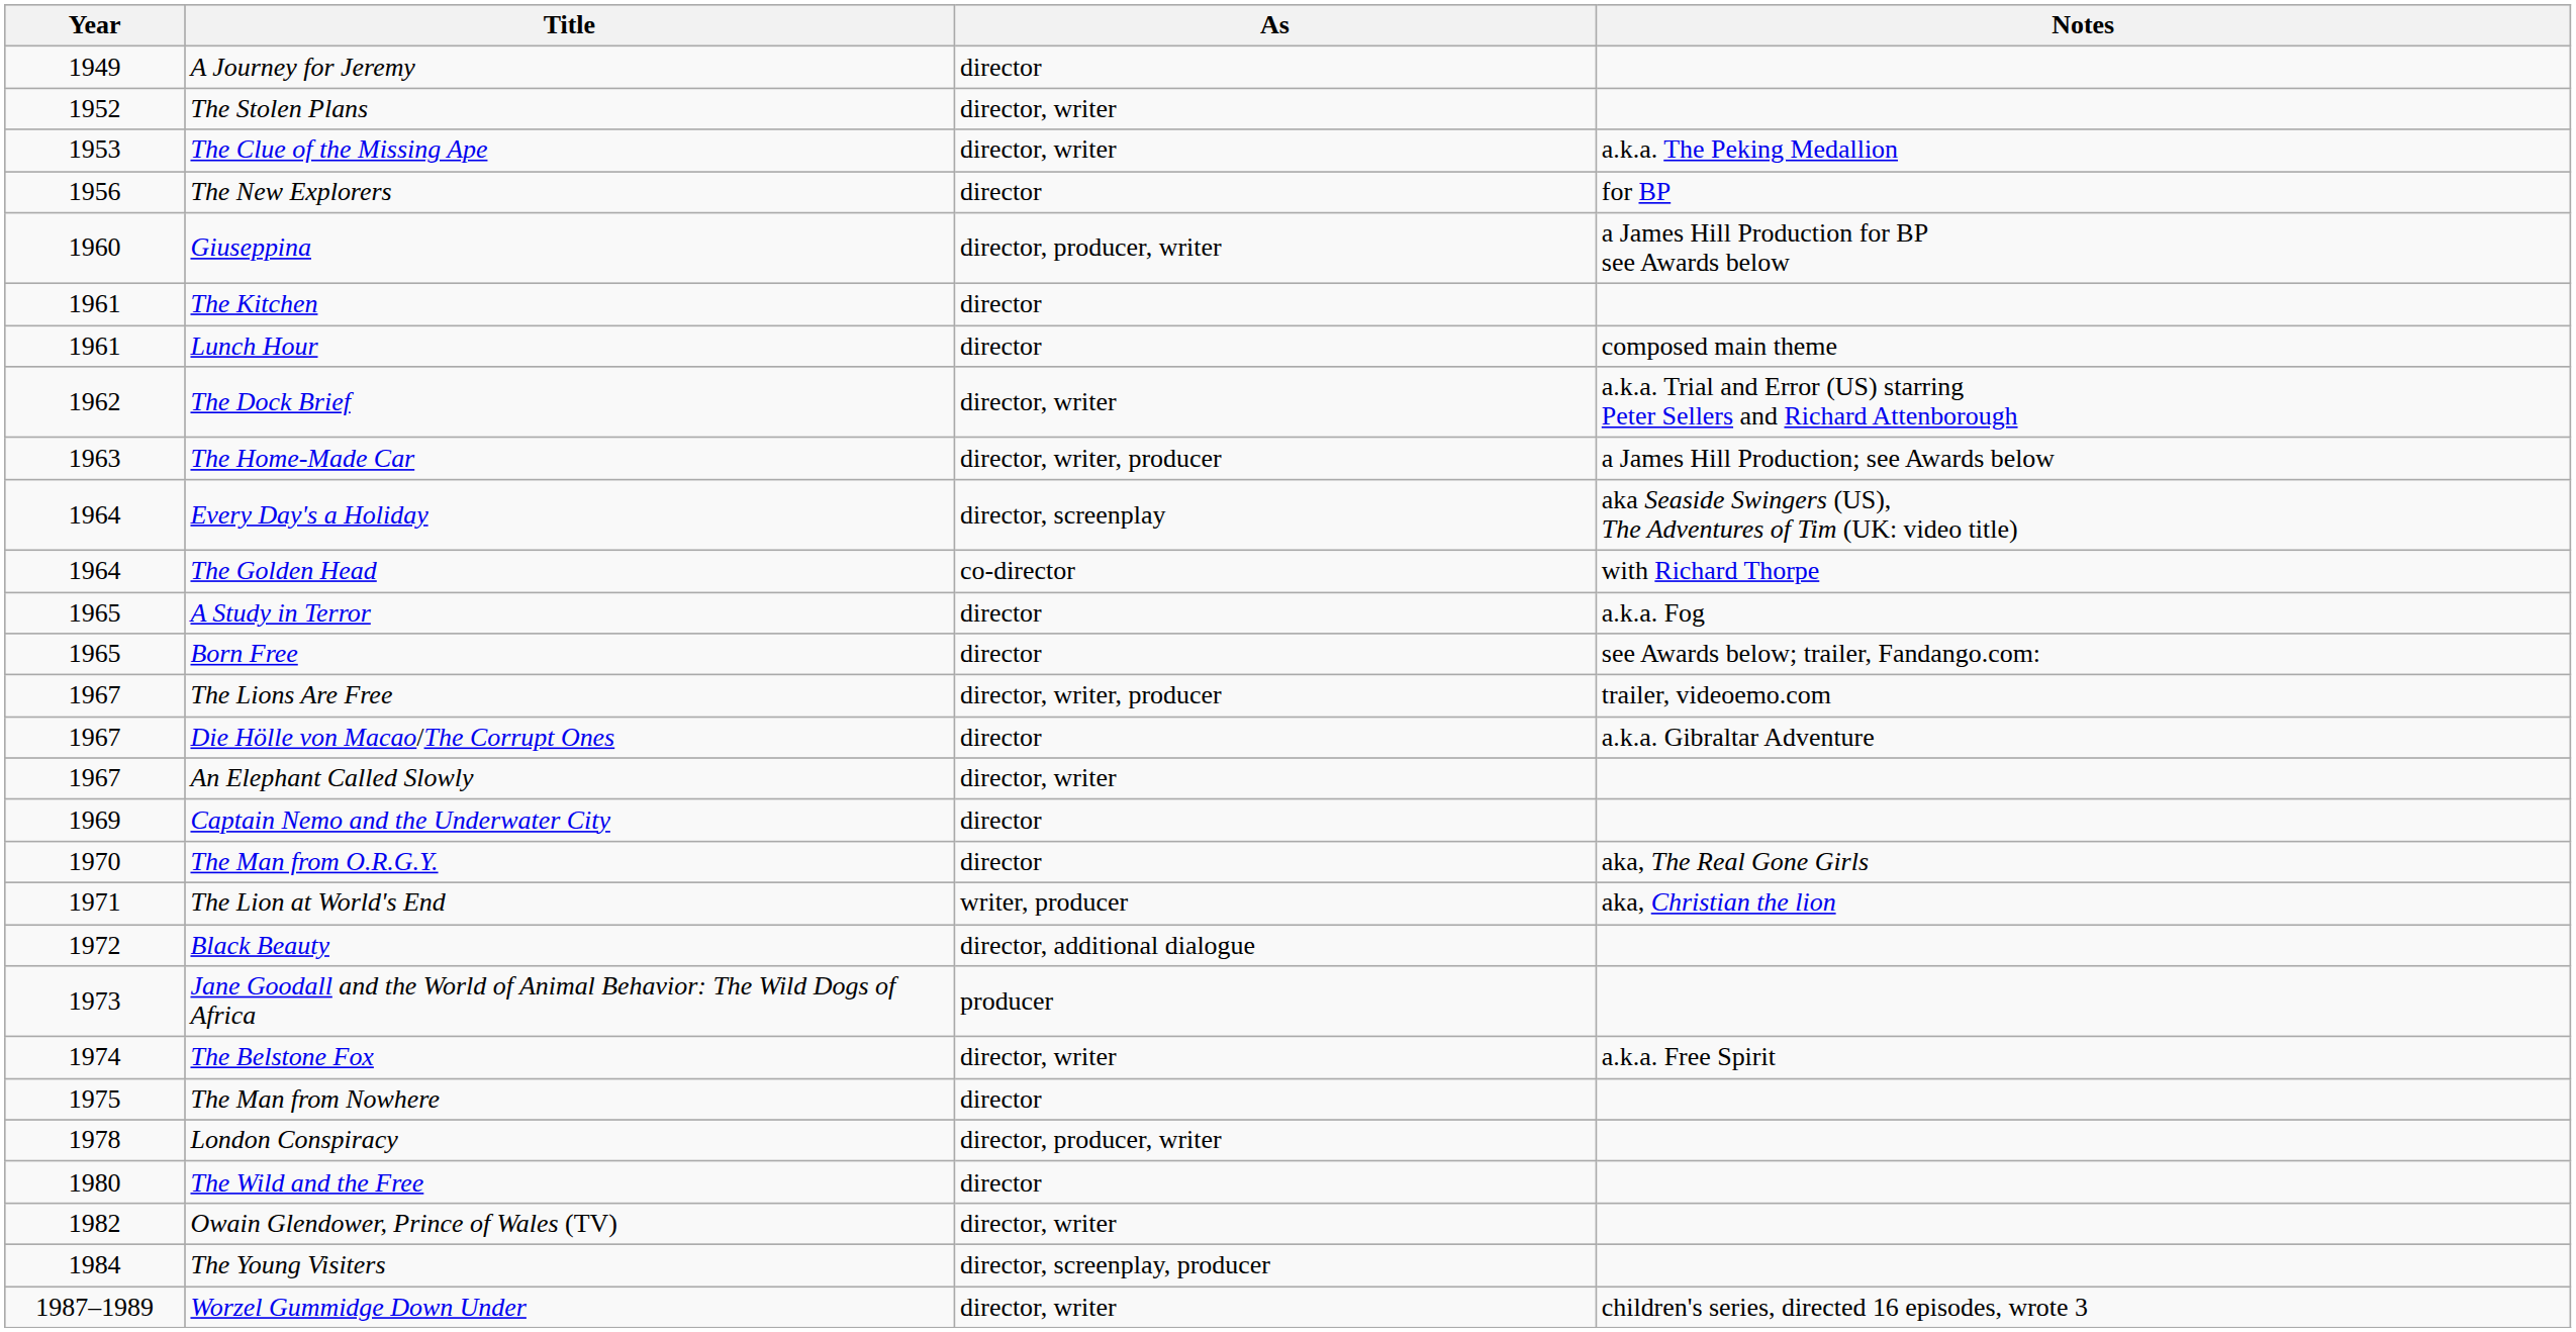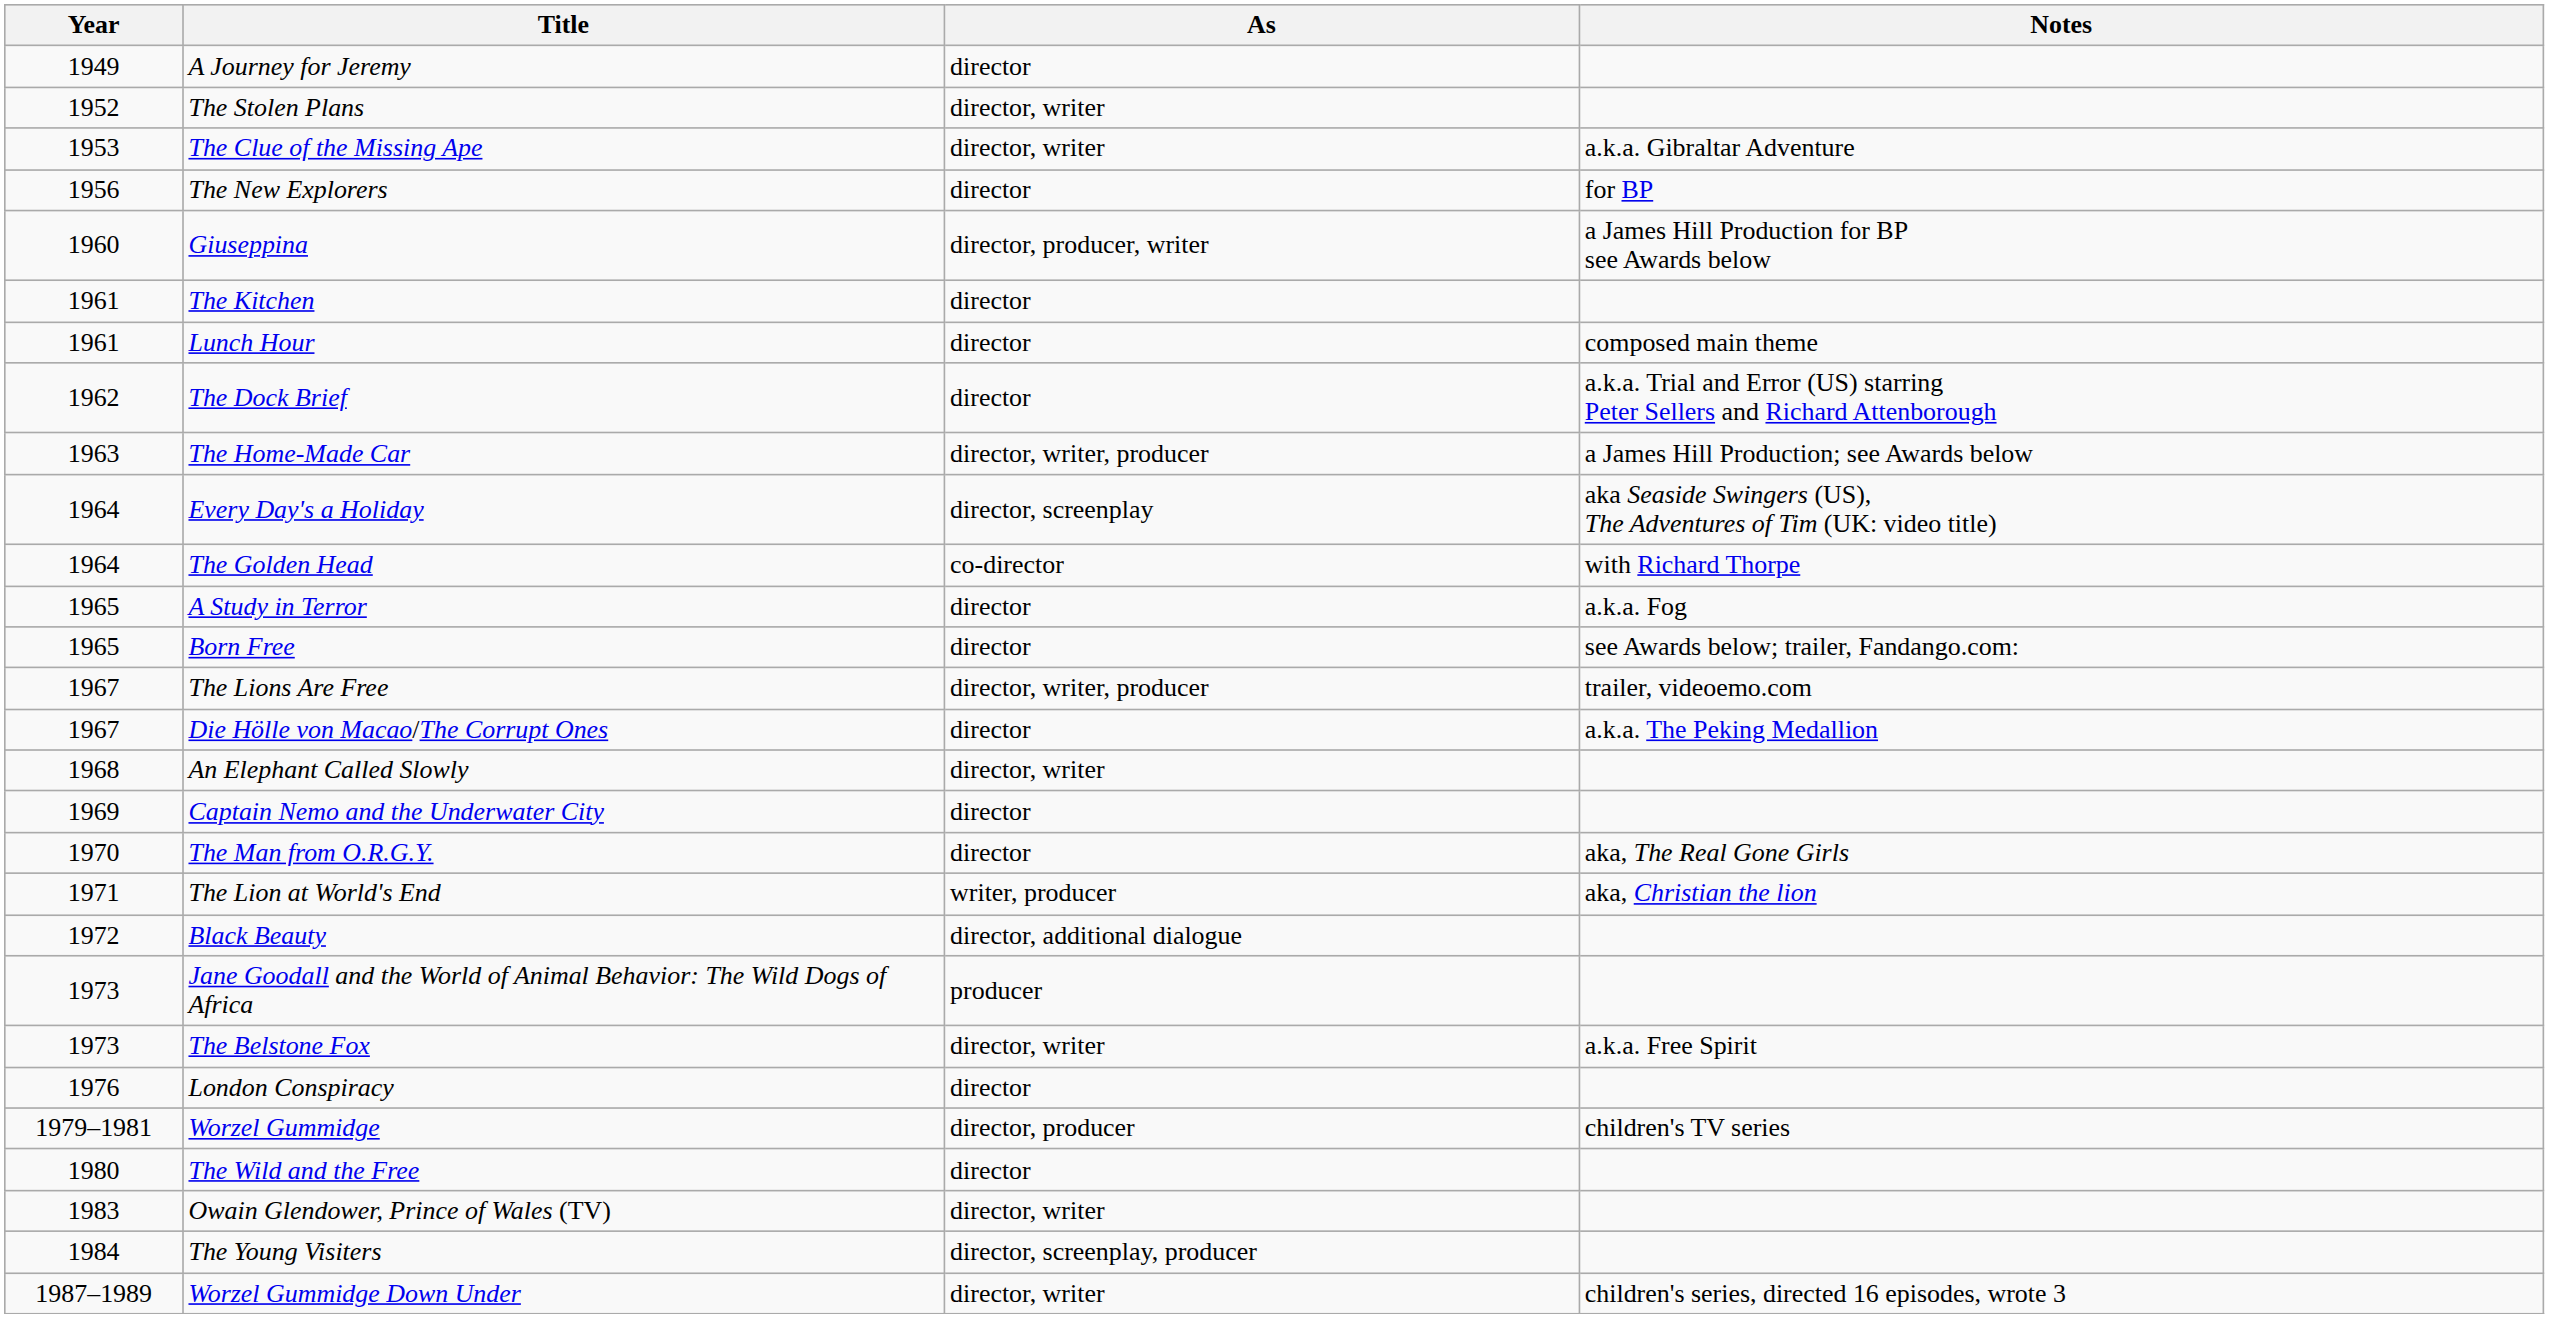 <table class="wikitable" width="99%">
 <tr>
 <th width=7%>Year</th>
 <th width=30%>Title</th>
 <th width=25%>As</th>
 <th width=42%>Notes</th>
 </tr>
 <tr>
 <td align="center">1949</td>
 <td align="left"><em>A Journey for Jeremy</em></td>
 <td align="left">director</td>
 <td align="left"></td>
 </tr>
 <tr>
 <td align="center">1952</td>
 <td align="left"><em>The Stolen Plans</em></td>
 <td align="left">director, writer</td>
 <td align="left"></td>
 </tr>
 <tr>
 <td align="center">1953</td>
 <td align="left"><em><a href='#'>The Clue of the Missing Ape</a></em></td>
 <td align="left">director, writer</td>
-<td align="left">a.k.a. <a href='#'>The Peking Medallion</a></td>
+<td align="left">a.k.a. Gibraltar Adventure</td>
 </tr>
 <tr>
 <td align="center">1956</td>
 <td align="left"><em>The New Explorers</em></td>
 <td align="left">director</td>
 <td align="left">for <a href='#'>BP</a></td>
 </tr>
 <tr>
 <td align="center">1960</td>
 <td align="left"><em><a href='#'>Giuseppina</a></em></td>
 <td align="left">director, producer, writer</td>
 <td align="left">a James Hill Production for BP<br> see Awards below</td>
 </tr>
 <tr>
 <td align="center">1961</td>
 <td align="left"><em><a href='#'>The Kitchen</a></em></td>
 <td align="left">director</td>
 <td align="left"></td>
 </tr>
 <tr>
 <td align="center">1961</td>
 <td align="left"><em><a href='#'>Lunch Hour</a></em></td>
 <td align="left">director</td>
 <td align="left">composed main theme</td>
 </tr>
 <tr>
 <td align="center">1962</td>
 <td align="left"><em><a href='#'>The Dock Brief</a></em></td>
-<td align="left">director, writer</td>
+<td align="left">director</td>
 <td align="left">a.k.a. Trial and Error (US) starring <br> <a href='#'>Peter Sellers</a> and <a href='#'>Richard Attenborough</a></td>
 </tr>
 <tr>
 <td align="center">1963</td>
 <td align="left"><em><a href='#'>The Home-Made Car</a></em></td>
 <td align="left">director, writer, producer</td>
 <td align="left">a James Hill Production; see Awards below</td>
 </tr>
 <tr>
 <td align="center">1964</td>
 <td align="left"><em><a href='#'>Every Day's a Holiday</a></em></td>
 <td align="left">director, screenplay</td>
 <td align="left">aka <em>Seaside Swingers</em> (US),<br> <em>The Adventures of Tim</em> (UK: video title)</td>
 </tr>
 <tr>
 <td align="center">1964</td>
 <td align="left"><em><a href='#'>The Golden Head</a></em></td>
 <td align="left">co-director</td>
 <td align="left">with <a href='#'>Richard Thorpe</a></td>
 </tr>
 <tr>
 <td align="center">1965</td>
 <td align="left"><em><a href='#'>A Study in Terror</a></em></td>
 <td align="left">director</td>
 <td align="left">a.k.a. Fog</td>
 </tr>
 <tr>
 <td align="center">1965</td>
 <td align="left"><em><a href='#'>Born Free</a></em></td>
 <td align="left">director</td>
 <td align="left">see Awards below; trailer, Fandango.com: </td>
 </tr>
 <tr>
 <td align="center">1967</td>
 <td align="left"><em>The Lions Are Free</em></td>
 <td align="left">director, writer, producer</td>
 <td align="left">trailer, videoemo.com </td>
 </tr>
 <tr>
 <td align="center">1967</td>
 <td align="left"><em><a href='#'>Die Hölle von Macao</a></em>/<em><a href='#'>The Corrupt Ones</a></em></td>
 <td align="left">director</td>
-<td align="left">a.k.a. Gibraltar Adventure</td>
+<td align="left">a.k.a. <a href='#'>The Peking Medallion</a></td>
 </tr>
 <tr>
-<td align="center">1967</td>
+<td align="center">1968</td>
 <td align="left"><em>An Elephant Called Slowly</em></td>
 <td align="left">director, writer</td>
 <td align="left"></td>
 </tr>
 <tr>
 <td align="center">1969</td>
 <td align="left"><em><a href='#'>Captain Nemo and the Underwater City</a></em></td>
 <td align="left">director</td>
 <td align="left"></td>
 </tr>
 <tr>
 <td align="center">1970</td>
 <td align="left"><em><a href='#'>The Man from O.R.G.Y.</a></em></td>
 <td align="left">director</td>
 <td align="left">aka, <em>The Real Gone Girls</em></td>
 </tr>
 <tr>
 <td align="center">1971</td>
 <td align="left"><em>The Lion at World's End</em></td>
 <td align="left">writer, producer</td>
 <td align="left">aka, <em><a href='#'>Christian the lion</a></em></td>
 </tr>
 <tr>
 <td align="center">1972</td>
 <td align="left"><em><a href='#'>Black Beauty</a></em></td>
 <td align="left">director, additional dialogue</td>
 <td align="left"></td>
 </tr>
 <tr>
 <td align="center">1973</td>
 <td align="left"><em><a href='#'>Jane Goodall</a> and the World of Animal Behavior: The Wild Dogs of Africa</em></td>
 <td align="left">producer</td>
 <td align="left"></td>
 </tr>
 <tr>
-<td align="center">1974</td>
+<td align="center">1973</td>
 <td align="left"><em><a href='#'>The Belstone Fox</a></em></td>
 <td align="left">director, writer</td>
 <td align="left">a.k.a. Free Spirit</td>
 </tr>
 <tr>
-<td align="center">1975</td>
-<td align="left"><em>The Man from Nowhere</em></td>
+<td align="center">1976</td>
+<td align="left"><em>London Conspiracy</em></td>
 <td align="left">director</td>
 <td align="left"></td>
 </tr>
 <tr>
-<td align="center">1978</td>
-<td align="left"><em>London Conspiracy</em></td>
-<td align="left">director, producer, writer</td>
-<td align="left"></td>
+<td align="center">1979–1981</td>
+<td align="left"><em><a href='#'>Worzel Gummidge</a></em></td>
+<td align="left">director, producer</td>
+<td align="left">children's TV series</td>
 </tr>
 <tr>
 <td align="center">1980</td>
 <td align="left"><em><a href='#'>The Wild and the Free</a></em></td>
 <td align="left">director</td>
 <td align="left"></td>
 </tr>
 <tr>
-<td align="center">1982</td>
+<td align="center">1983</td>
 <td align="left"><em>Owain Glendower, Prince of Wales</em> (TV)</td>
 <td align="left">director, writer</td>
 <td align="left"></td>
 </tr>
 <tr>
 <td align="center">1984</td>
 <td align="left"><em>The Young Visiters</em></td>
 <td align="left">director, screenplay, producer</td>
 <td align="left"></td>
 </tr>
 <tr>
 <td align="center">1987–1989</td>
 <td align="left"><em><a href='#'>Worzel Gummidge Down Under</a></em></td>
 <td align="left">director, writer</td>
 <td align="left">children's series, directed 16 episodes, wrote 3</td>
 </tr>
 <tr>
 </tr>
 </table>
